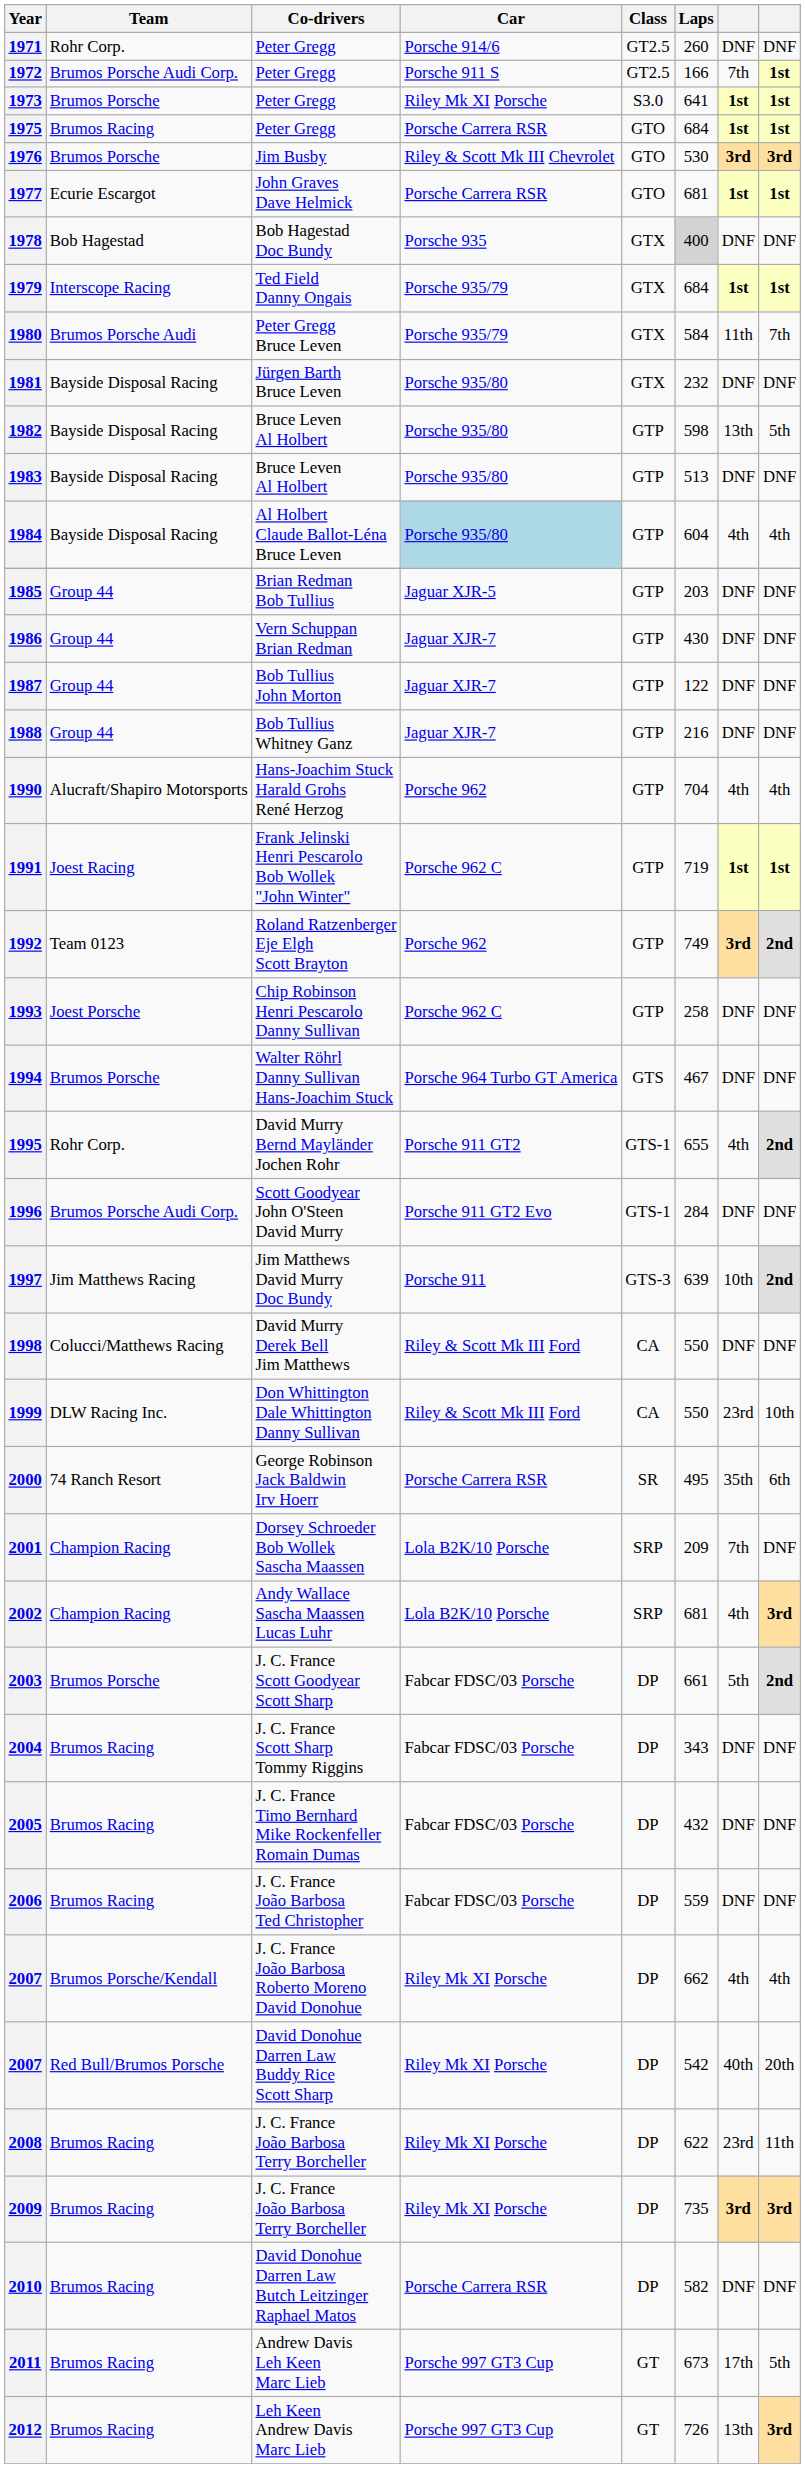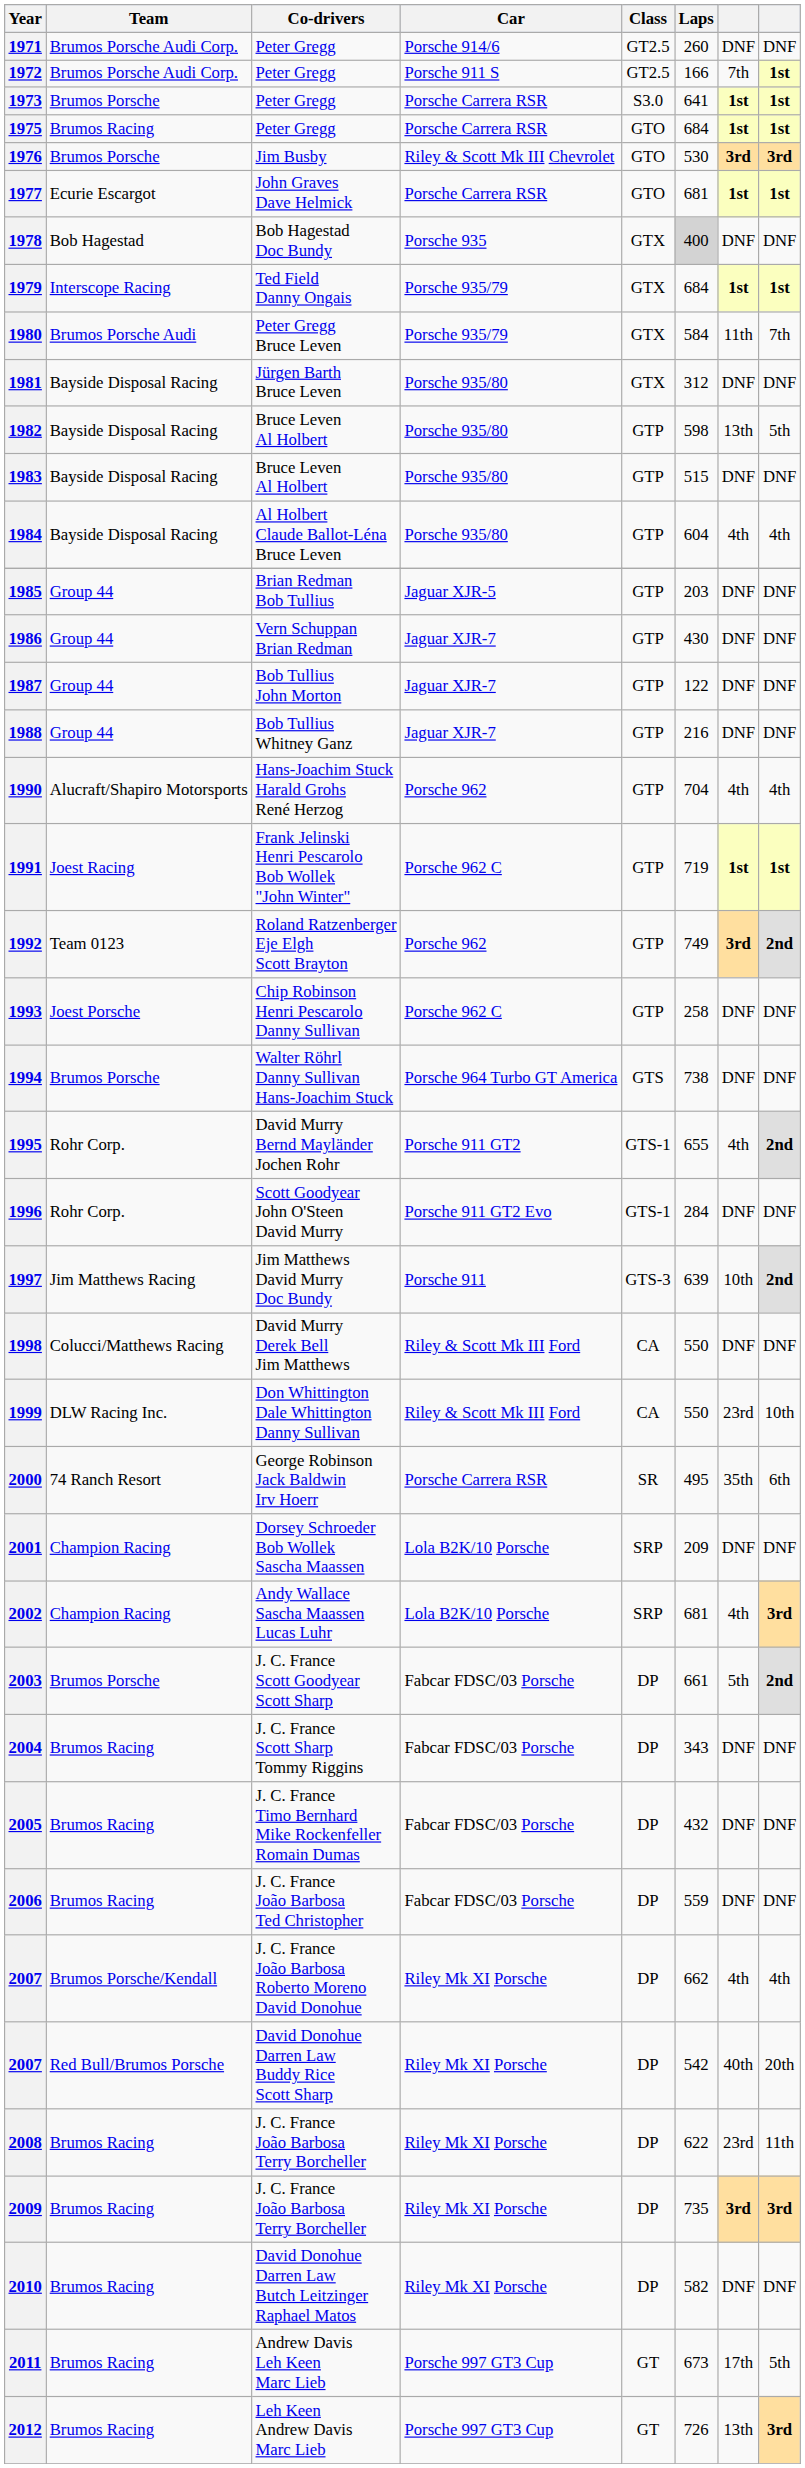 <table class="wikitable" style="text-align:center; font-size:90%;">
 <tr style="background:#ABBBDD;">
 <th>Year</th>
 <th>Team</th>
 <th>Co-drivers</th>
 <th>Car</th>
 <th>Class</th>
 <th>Laps</th>
 <th></th>
 <th></th>
 </tr>
 <tr>
 <th><a href='#'>1971</a></th>
-<td align="left"> Rohr Corp.</td>
+<td align="left"> <a href='#'>Brumos Porsche Audi Corp.</a></td>
 <td align="left"> <a href='#'>Peter Gregg</a></td>
 <td align="left"><a href='#'>Porsche 914/6</a></td>
 <td>GT2.5</td>
 <td>260</td>
 <td>DNF</td>
 <td>DNF</td>
 </tr>
 <tr>
 <th><a href='#'>1972</a></th>
 <td align="left"> <a href='#'>Brumos Porsche Audi Corp.</a></td>
 <td align="left"> <a href='#'>Peter Gregg</a></td>
 <td align="left"><a href='#'>Porsche 911 S</a></td>
 <td>GT2.5</td>
 <td>166</td>
 <td>7th</td>
 <td style="background:#FBFFBF;"><strong>1st</strong></td>
 </tr>
 <tr>
 <th><a href='#'>1973</a></th>
 <td align="left"> <a href='#'>Brumos Porsche</a></td>
 <td align="left"> <a href='#'>Peter Gregg</a></td>
-<td align="left"><a href='#'>Riley Mk XI</a> <a href='#'>Porsche</a></td>
+<td align="left"><a href='#'>Porsche Carrera RSR</a></td>
 <td>S3.0</td>
 <td>641</td>
 <td style="background:#FBFFBF;"><strong>1st</strong></td>
 <td style="background:#FBFFBF;"><strong>1st</strong></td>
 </tr>
 <tr>
 <th><a href='#'>1975</a></th>
 <td align="left"> <a href='#'>Brumos Racing</a></td>
 <td align="left"> <a href='#'>Peter Gregg</a></td>
 <td align="left"><a href='#'>Porsche Carrera RSR</a></td>
 <td>GTO</td>
 <td>684</td>
 <td style="background:#FBFFBF;"><strong>1st</strong></td>
 <td style="background:#FBFFBF;"><strong>1st</strong></td>
 </tr>
 <tr>
 <th><a href='#'>1976</a></th>
 <td align="left"> <a href='#'>Brumos Porsche</a></td>
 <td align="left"> <a href='#'>Jim Busby</a></td>
 <td align="left"><a href='#'>Riley & Scott Mk III</a> <a href='#'>Chevrolet</a></td>
 <td>GTO</td>
 <td>530</td>
 <td style="background:#FFDF9F;"><strong>3rd</strong></td>
 <td style="background:#FFDF9F;"><strong>3rd</strong></td>
 </tr>
 <tr>
 <th><a href='#'>1977</a></th>
 <td align="left"> Ecurie Escargot</td>
 <td align="left"> <a href='#'>John Graves</a><br> <a href='#'>Dave Helmick</a></td>
 <td align="left"><a href='#'>Porsche Carrera RSR</a></td>
 <td>GTO</td>
 <td>681</td>
 <td style="background:#FBFFBF;"><strong>1st</strong></td>
 <td style="background:#FBFFBF;"><strong>1st</strong></td>
 </tr>
 <tr>
 <th><a href='#'>1978</a></th>
 <td align="left"> Bob Hagestad</td>
 <td align="left"> Bob Hagestad<br> <a href='#'>Doc Bundy</a></td>
 <td align="left"><a href='#'>Porsche 935</a></td>
 <td>GTX</td>
 <td style="background: lightgrey;">400</td>
 <td>DNF</td>
 <td>DNF</td>
 </tr>
 <tr>
 <th><a href='#'>1979</a></th>
 <td align="left"> <a href='#'>Interscope Racing</a></td>
 <td align="left"> <a href='#'>Ted Field</a><br> <a href='#'>Danny Ongais</a></td>
 <td align="left"><a href='#'>Porsche 935/79</a></td>
 <td>GTX</td>
 <td>684</td>
 <td style="background:#FBFFBF;"><strong>1st</strong></td>
 <td style="background:#FBFFBF;"><strong>1st</strong></td>
 </tr>
 <tr>
 <th><a href='#'>1980</a></th>
 <td align="left"> <a href='#'>Brumos Porsche Audi</a></td>
 <td align="left"> <a href='#'>Peter Gregg</a><br> Bruce Leven</td>
 <td align="left"><a href='#'>Porsche 935/79</a></td>
 <td>GTX</td>
 <td>584</td>
 <td>11th</td>
 <td>7th</td>
 </tr>
 <tr>
 <th><a href='#'>1981</a></th>
 <td align="left"> Bayside Disposal Racing</td>
 <td align="left"> <a href='#'>Jürgen Barth</a><br> Bruce Leven</td>
 <td align="left"><a href='#'>Porsche 935/80</a></td>
 <td>GTX</td>
-<td>232</td>
+<td>312</td>
 <td>DNF</td>
 <td>DNF</td>
 </tr>
 <tr>
 <th><a href='#'>1982</a></th>
 <td align="left"> Bayside Disposal Racing</td>
 <td align="left"> Bruce Leven<br> <a href='#'>Al Holbert</a></td>
 <td align="left"><a href='#'>Porsche 935/80</a></td>
 <td>GTP</td>
 <td>598</td>
 <td>13th</td>
 <td>5th</td>
 </tr>
 <tr>
 <th><a href='#'>1983</a></th>
 <td align="left"> Bayside Disposal Racing</td>
 <td align="left"> Bruce Leven<br> <a href='#'>Al Holbert</a></td>
 <td align="left"><a href='#'>Porsche 935/80</a></td>
 <td>GTP</td>
-<td>513</td>
+<td>515</td>
 <td>DNF</td>
 <td>DNF</td>
 </tr>
 <tr>
 <th><a href='#'>1984</a></th>
 <td align="left"> Bayside Disposal Racing</td>
 <td align="left"> <a href='#'>Al Holbert</a><br> <a href='#'>Claude Ballot-Léna</a><br> Bruce Leven</td>
-<td align="left" style="background: lightblue;"><a href='#'>Porsche 935/80</a></td>
+<td align="left"><a href='#'>Porsche 935/80</a></td>
 <td>GTP</td>
 <td>604</td>
 <td>4th</td>
 <td>4th</td>
 </tr>
 <tr>
 </tr>
 <tr>
 <th><a href='#'>1985</a></th>
 <td align="left"> <a href='#'>Group 44</a></td>
 <td align="left"> <a href='#'>Brian Redman</a><br> <a href='#'>Bob Tullius</a></td>
 <td align="left"><a href='#'>Jaguar XJR-5</a></td>
 <td>GTP</td>
 <td>203</td>
 <td>DNF</td>
 <td>DNF</td>
 </tr>
 <tr>
 <th><a href='#'>1986</a></th>
 <td align="left"> <a href='#'>Group 44</a></td>
 <td align="left"> <a href='#'>Vern Schuppan</a><br> <a href='#'>Brian Redman</a></td>
 <td align="left"><a href='#'>Jaguar XJR-7</a></td>
 <td>GTP</td>
 <td>430</td>
 <td>DNF</td>
 <td>DNF</td>
 </tr>
 <tr>
 <th><a href='#'>1987</a></th>
 <td align="left"> <a href='#'>Group 44</a></td>
 <td align="left"> <a href='#'>Bob Tullius</a><br> <a href='#'>John Morton</a></td>
 <td align="left"><a href='#'>Jaguar XJR-7</a></td>
 <td>GTP</td>
 <td>122</td>
 <td>DNF</td>
 <td>DNF</td>
 </tr>
 <tr>
 <th><a href='#'>1988</a></th>
 <td align="left"> <a href='#'>Group 44</a></td>
 <td align="left"> <a href='#'>Bob Tullius</a><br> Whitney Ganz</td>
 <td align="left"><a href='#'>Jaguar XJR-7</a></td>
 <td>GTP</td>
 <td>216</td>
 <td>DNF</td>
 <td>DNF</td>
 </tr>
 <tr>
 <th><a href='#'>1990</a></th>
 <td align="left"> Alucraft/Shapiro Motorsports</td>
 <td align="left"> <a href='#'>Hans-Joachim Stuck</a><br> <a href='#'>Harald Grohs</a><br> René Herzog</td>
 <td align="left"><a href='#'>Porsche 962</a></td>
 <td>GTP</td>
 <td>704</td>
 <td>4th</td>
 <td>4th</td>
 </tr>
 <tr>
 <th><a href='#'>1991</a></th>
 <td align="left"> <a href='#'>Joest Racing</a></td>
 <td align="left"> <a href='#'>Frank Jelinski</a><br> <a href='#'>Henri Pescarolo</a><br> <a href='#'>Bob Wollek</a><br> <a href='#'>"John Winter"</a></td>
 <td align="left"><a href='#'>Porsche 962 C</a></td>
 <td>GTP</td>
 <td>719</td>
 <td style="background:#FBFFBF;"><strong>1st</strong></td>
 <td style="background:#FBFFBF;"><strong>1st</strong></td>
 </tr>
 <tr>
 <th><a href='#'>1992</a></th>
 <td align="left"> Team 0123</td>
 <td align="left"> <a href='#'>Roland Ratzenberger</a><br> <a href='#'>Eje Elgh</a><br> <a href='#'>Scott Brayton</a></td>
 <td align="left"><a href='#'>Porsche 962</a></td>
 <td>GTP</td>
 <td>749</td>
 <td style="background:#FFDF9F;"><strong>3rd</strong></td>
 <td style="background:#DFDFDF;"><strong>2nd</strong></td>
 </tr>
 <tr>
 <th><a href='#'>1993</a></th>
 <td align="left"> <a href='#'>Joest Porsche</a></td>
 <td align="left"> <a href='#'>Chip Robinson</a><br> <a href='#'>Henri Pescarolo</a><br> <a href='#'>Danny Sullivan</a></td>
 <td align="left"><a href='#'>Porsche 962 C</a></td>
 <td>GTP</td>
 <td>258</td>
 <td>DNF</td>
 <td>DNF</td>
 </tr>
 <tr>
 <th><a href='#'>1994</a></th>
 <td align="left"> <a href='#'>Brumos Porsche</a></td>
 <td align="left"> <a href='#'>Walter Röhrl</a><br> <a href='#'>Danny Sullivan</a><br> <a href='#'>Hans-Joachim Stuck</a></td>
 <td align="left"><a href='#'>Porsche 964 Turbo GT America</a></td>
 <td>GTS</td>
-<td>467</td>
+<td>738</td>
 <td>DNF</td>
 <td>DNF</td>
 </tr>
 <tr>
 <th><a href='#'>1995</a></th>
 <td align="left"> Rohr Corp.</td>
 <td align="left"> David Murry<br> <a href='#'>Bernd Mayländer</a><br> Jochen Rohr</td>
 <td align="left"><a href='#'>Porsche 911 GT2</a></td>
 <td>GTS-1</td>
 <td>655</td>
 <td>4th</td>
 <td style="background:#DFDFDF;"><strong>2nd</strong></td>
 </tr>
 <tr>
 <th><a href='#'>1996</a></th>
-<td align="left"> <a href='#'>Brumos Porsche Audi Corp.</a></td>
+<td align="left"> Rohr Corp.</td>
 <td align="left"> <a href='#'>Scott Goodyear</a><br> John O'Steen<br> David Murry</td>
 <td align="left"><a href='#'>Porsche 911 GT2 Evo</a></td>
 <td>GTS-1</td>
 <td>284</td>
 <td>DNF</td>
 <td>DNF</td>
 </tr>
 <tr>
 <th><a href='#'>1997</a></th>
 <td align="left"> Jim Matthews Racing</td>
 <td align="left"> Jim Matthews<br> David Murry<br> <a href='#'>Doc Bundy</a></td>
 <td align="left"><a href='#'>Porsche 911</a></td>
 <td>GTS-3</td>
 <td>639</td>
 <td>10th</td>
 <td style="background:#DFDFDF;"><strong>2nd</strong></td>
 </tr>
 <tr>
 <th><a href='#'>1998</a></th>
 <td align="left"> Colucci/Matthews Racing</td>
 <td align="left"> David Murry<br> <a href='#'>Derek Bell</a><br> Jim Matthews</td>
 <td align="left"><a href='#'>Riley & Scott Mk III</a> <a href='#'>Ford</a></td>
 <td>CA</td>
 <td>550</td>
 <td>DNF</td>
 <td>DNF</td>
 </tr>
 <tr>
 <th><a href='#'>1999</a></th>
 <td align="left"> DLW Racing Inc.</td>
 <td align="left"> <a href='#'>Don Whittington</a><br> <a href='#'>Dale Whittington</a><br> <a href='#'>Danny Sullivan</a></td>
 <td align="left"><a href='#'>Riley & Scott Mk III</a> <a href='#'>Ford</a></td>
 <td>CA</td>
 <td>550</td>
 <td>23rd</td>
 <td>10th</td>
 </tr>
 <tr>
 <th><a href='#'>2000</a></th>
 <td align="left"> 74 Ranch Resort</td>
 <td align="left"> George Robinson<br> <a href='#'>Jack Baldwin</a><br> <a href='#'>Irv Hoerr</a></td>
 <td align="left"><a href='#'>Porsche Carrera RSR</a></td>
 <td>SR</td>
 <td>495</td>
 <td>35th</td>
 <td>6th</td>
 </tr>
 <tr>
 <th><a href='#'>2001</a></th>
 <td align="left"> <a href='#'>Champion Racing</a></td>
 <td align="left"> <a href='#'>Dorsey Schroeder</a><br> <a href='#'>Bob Wollek</a><br> <a href='#'>Sascha Maassen</a></td>
 <td align="left"><a href='#'>Lola B2K/10</a> <a href='#'>Porsche</a></td>
 <td>SRP</td>
 <td>209</td>
-<td>7th</td>
+<td>DNF</td>
 <td>DNF</td>
 </tr>
 <tr>
 <th><a href='#'>2002</a></th>
 <td align="left"> <a href='#'>Champion Racing</a></td>
 <td align="left"> <a href='#'>Andy Wallace</a><br> <a href='#'>Sascha Maassen</a><br> <a href='#'>Lucas Luhr</a></td>
 <td align="left"><a href='#'>Lola B2K/10</a> <a href='#'>Porsche</a></td>
 <td>SRP</td>
 <td>681</td>
 <td>4th</td>
 <td style="background:#FFDF9F;"><strong>3rd</strong></td>
 </tr>
 <tr>
 <th><a href='#'>2003</a></th>
 <td align="left"> <a href='#'>Brumos Porsche</a></td>
 <td align="left"> J. C. France<br> <a href='#'>Scott Goodyear</a><br> <a href='#'>Scott Sharp</a></td>
 <td align="left">Fabcar FDSC/03 <a href='#'>Porsche</a></td>
 <td>DP</td>
 <td>661</td>
 <td>5th</td>
 <td style="background:#DFDFDF;"><strong>2nd</strong></td>
 </tr>
 <tr>
 <th><a href='#'>2004</a></th>
 <td align="left"> <a href='#'>Brumos Racing</a></td>
 <td align="left"> J. C. France<br> <a href='#'>Scott Sharp</a><br> Tommy Riggins</td>
 <td align="left">Fabcar FDSC/03 <a href='#'>Porsche</a></td>
 <td>DP</td>
 <td>343</td>
 <td>DNF</td>
 <td>DNF</td>
 </tr>
 <tr>
 <th><a href='#'>2005</a></th>
 <td align="left"> <a href='#'>Brumos Racing</a></td>
 <td align="left"> J. C. France<br> <a href='#'>Timo Bernhard</a><br> <a href='#'>Mike Rockenfeller</a><br> <a href='#'>Romain Dumas</a></td>
 <td align="left">Fabcar FDSC/03 <a href='#'>Porsche</a></td>
 <td>DP</td>
 <td>432</td>
 <td>DNF</td>
 <td>DNF</td>
 </tr>
 <tr>
 <th><a href='#'>2006</a></th>
 <td align="left"> <a href='#'>Brumos Racing</a></td>
 <td align="left"> J. C. France<br> <a href='#'>João Barbosa</a><br> <a href='#'>Ted Christopher</a></td>
 <td align="left">Fabcar FDSC/03 <a href='#'>Porsche</a></td>
 <td>DP</td>
 <td>559</td>
 <td>DNF</td>
 <td>DNF</td>
 </tr>
 <tr>
 <th><a href='#'>2007</a></th>
 <td align="left"> <a href='#'>Brumos Porsche/Kendall</a></td>
 <td align="left"> J. C. France<br> <a href='#'>João Barbosa</a><br> <a href='#'>Roberto Moreno</a><br> <a href='#'>David Donohue</a></td>
 <td align="left"><a href='#'>Riley Mk XI</a> <a href='#'>Porsche</a></td>
 <td>DP</td>
 <td>662</td>
 <td>4th</td>
 <td>4th</td>
 </tr>
 <tr>
 <th><a href='#'>2007</a></th>
 <td align="left"> <a href='#'>Red Bull/Brumos Porsche</a></td>
 <td align="left"> <a href='#'>David Donohue</a><br> <a href='#'>Darren Law</a><br> <a href='#'>Buddy Rice</a><br> <a href='#'>Scott Sharp</a></td>
 <td align="left"><a href='#'>Riley Mk XI</a> <a href='#'>Porsche</a></td>
 <td>DP</td>
 <td>542</td>
 <td>40th</td>
 <td>20th</td>
 </tr>
 <tr>
 <th><a href='#'>2008</a></th>
 <td align="left"> <a href='#'>Brumos Racing</a></td>
 <td align="left"> J. C. France<br> <a href='#'>João Barbosa</a><br> <a href='#'>Terry Borcheller</a></td>
 <td align="left"><a href='#'>Riley Mk XI</a> <a href='#'>Porsche</a></td>
 <td>DP</td>
 <td>622</td>
 <td>23rd</td>
 <td>11th</td>
 </tr>
 <tr>
 <th><a href='#'>2009</a></th>
 <td align="left"> <a href='#'>Brumos Racing</a></td>
 <td align="left"> J. C. France<br> <a href='#'>João Barbosa</a><br> <a href='#'>Terry Borcheller</a></td>
 <td align="left"><a href='#'>Riley Mk XI</a> <a href='#'>Porsche</a></td>
 <td>DP</td>
 <td>735</td>
 <td style="background:#FFDF9F;"><strong>3rd</strong></td>
 <td style="background:#FFDF9F;"><strong>3rd</strong></td>
 </tr>
 <tr>
 <th><a href='#'>2010</a></th>
 <td align="left"> <a href='#'>Brumos Racing</a></td>
 <td align="left"> <a href='#'>David Donohue</a><br> <a href='#'>Darren Law</a><br> <a href='#'>Butch Leitzinger</a><br> <a href='#'>Raphael Matos</a></td>
-<td align="left"><a href='#'>Porsche Carrera RSR</a></td>
+<td align="left"><a href='#'>Riley Mk XI</a> <a href='#'>Porsche</a></td>
 <td>DP</td>
 <td>582</td>
 <td>DNF</td>
 <td>DNF</td>
 </tr>
 <tr>
 <th><a href='#'>2011</a></th>
 <td align="left"> <a href='#'>Brumos Racing</a></td>
 <td align="left"> Andrew Davis<br> <a href='#'>Leh Keen</a><br> <a href='#'>Marc Lieb</a></td>
 <td align="left"><a href='#'>Porsche 997 GT3 Cup</a></td>
 <td>GT</td>
 <td>673</td>
 <td>17th</td>
 <td>5th</td>
 </tr>
 <tr>
 <th><a href='#'>2012</a></th>
 <td align="left"> <a href='#'>Brumos Racing</a></td>
 <td align="left"> <a href='#'>Leh Keen</a><br> Andrew Davis<br> <a href='#'>Marc Lieb</a></td>
 <td align="left"><a href='#'>Porsche 997 GT3 Cup</a></td>
 <td>GT</td>
 <td>726</td>
 <td>13th</td>
 <td style="background:#FFDF9F;"><strong>3rd</strong></td>
 </tr>
 </table>
